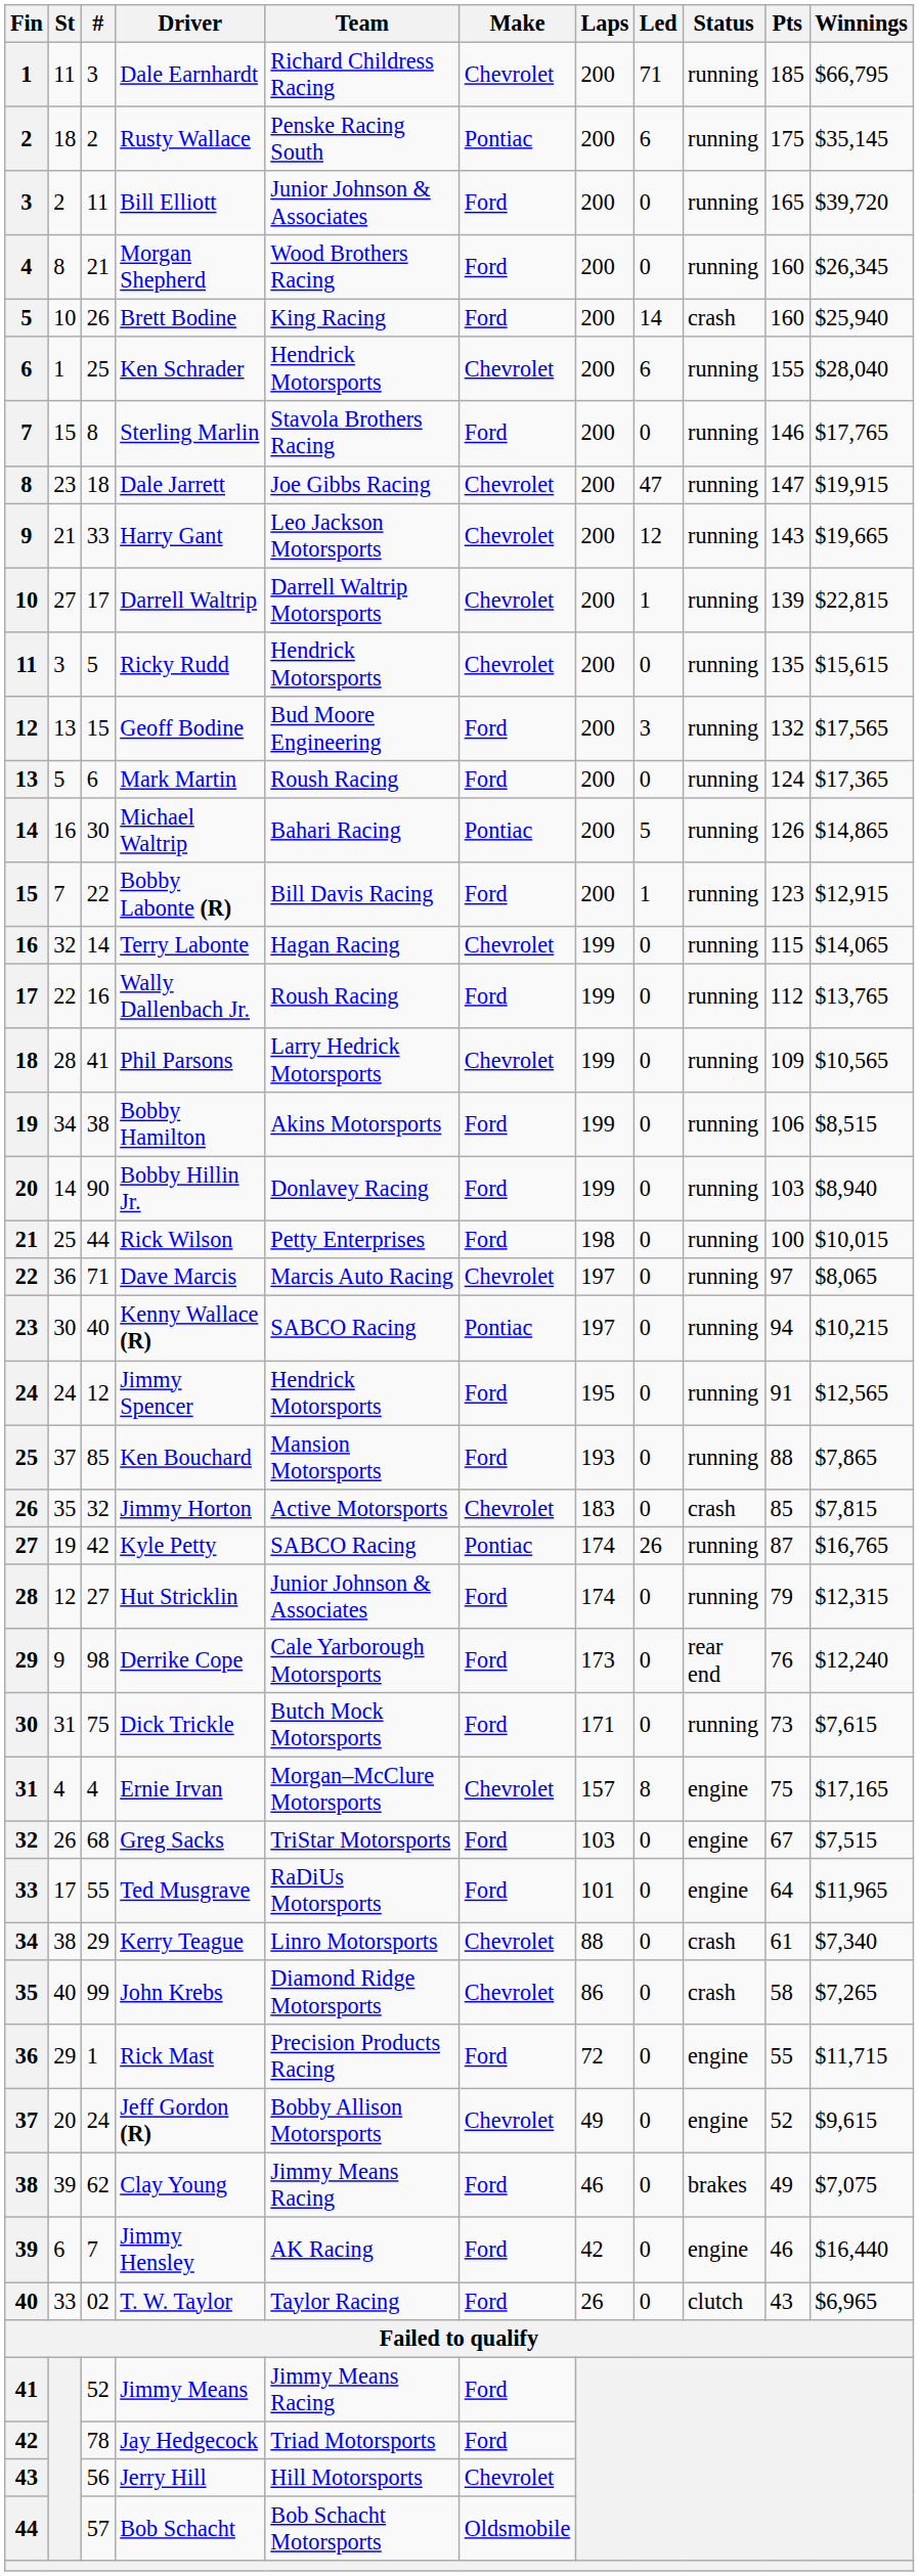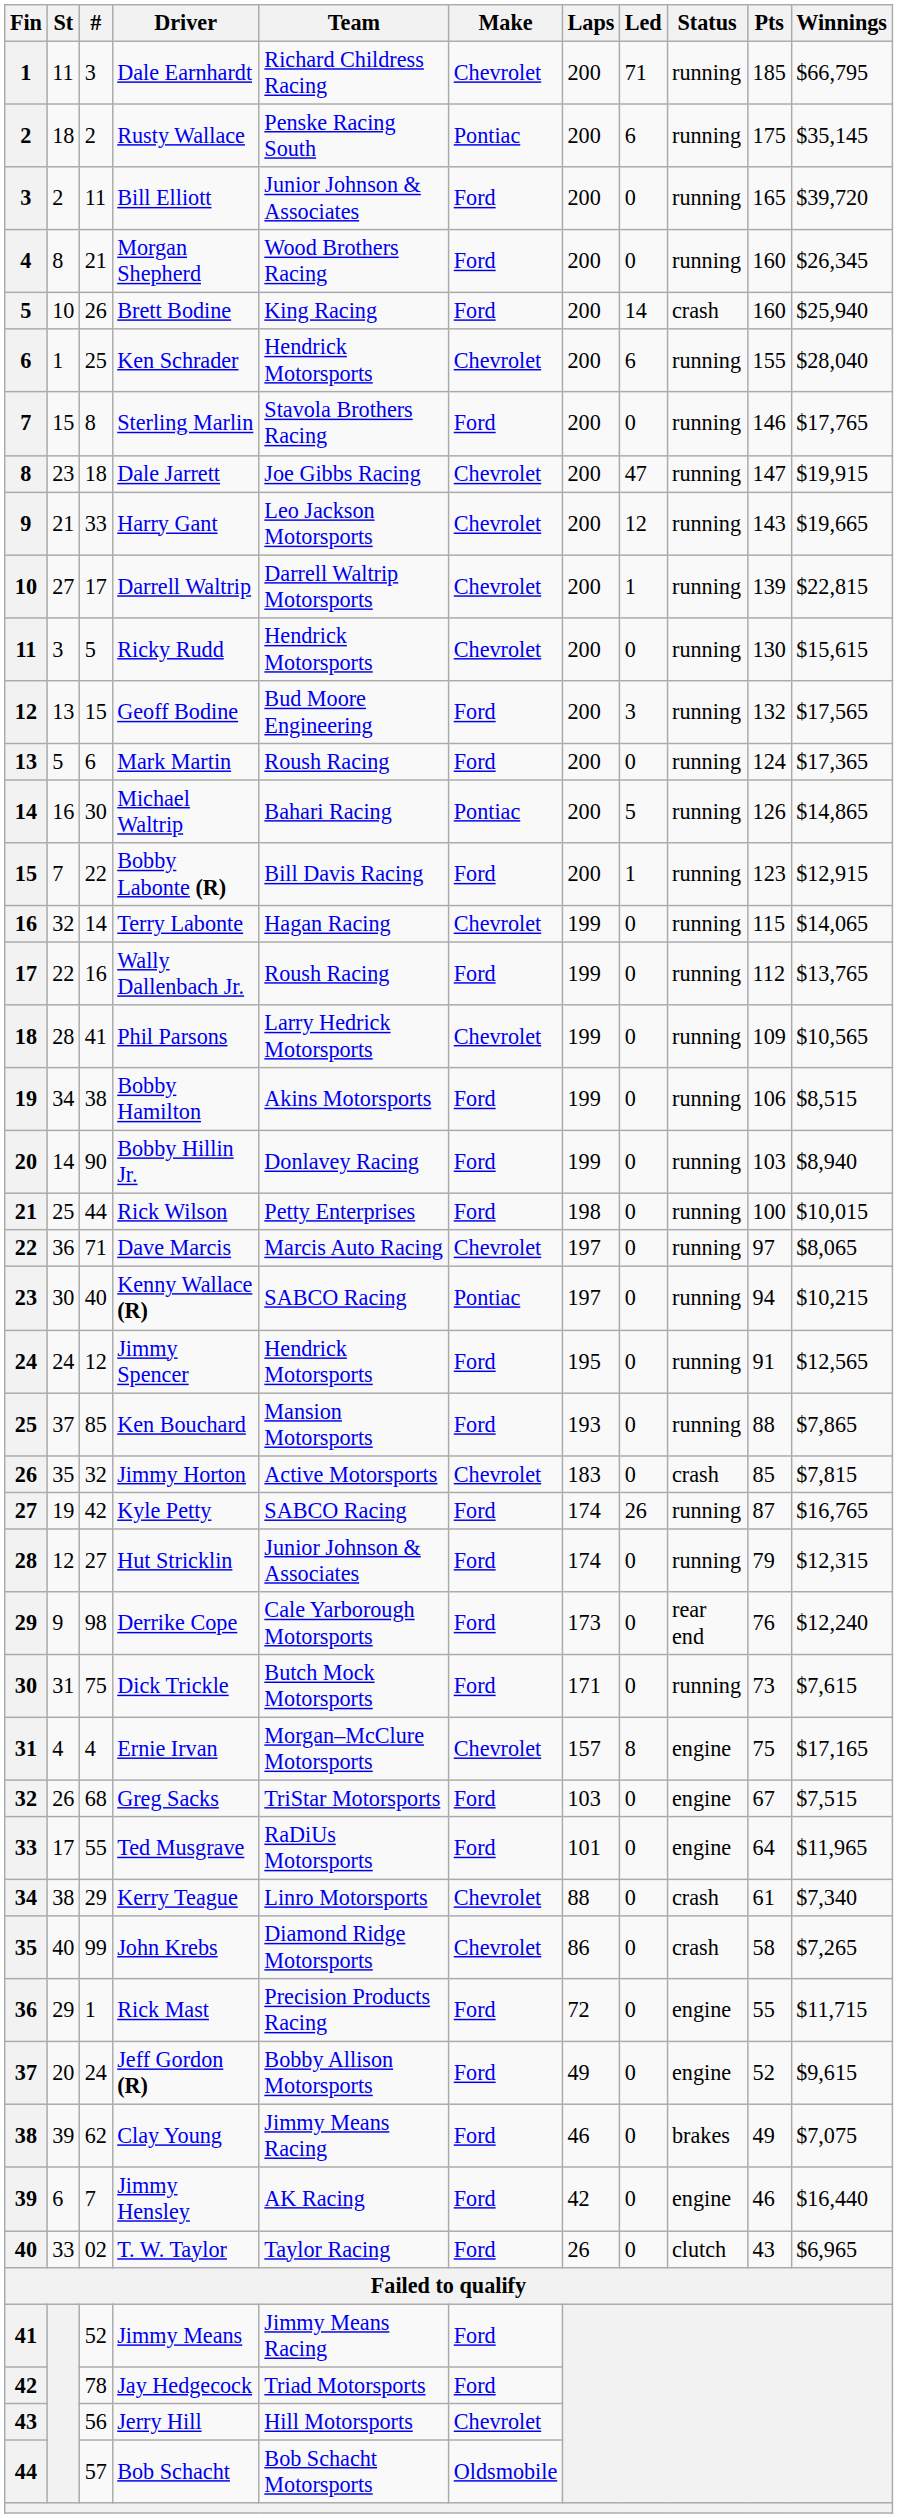 <table class="wikitable" style="font-size:95%">
 <tr>
 <th>Fin</th>
 <th>St</th>
 <th>#</th>
 <th>Driver</th>
 <th>Team</th>
 <th>Make</th>
 <th>Laps</th>
 <th>Led</th>
 <th>Status</th>
 <th>Pts</th>
 <th>Winnings</th>
 </tr>
 <tr>
 <th>1</th>
 <td>11</td>
 <td>3</td>
 <td><a href='#'>Dale Earnhardt</a></td>
 <td><a href='#'>Richard Childress Racing</a></td>
 <td><a href='#'>Chevrolet</a></td>
 <td>200</td>
 <td>71</td>
 <td>running</td>
 <td>185</td>
 <td>$66,795</td>
 </tr>
 <tr>
 <th>2</th>
 <td>18</td>
 <td>2</td>
 <td><a href='#'>Rusty Wallace</a></td>
 <td><a href='#'>Penske Racing South</a></td>
 <td><a href='#'>Pontiac</a></td>
 <td>200</td>
 <td>6</td>
 <td>running</td>
 <td>175</td>
 <td>$35,145</td>
 </tr>
 <tr>
 <th>3</th>
 <td>2</td>
 <td>11</td>
 <td><a href='#'>Bill Elliott</a></td>
 <td><a href='#'>Junior Johnson & Associates</a></td>
 <td><a href='#'>Ford</a></td>
 <td>200</td>
 <td>0</td>
 <td>running</td>
 <td>165</td>
 <td>$39,720</td>
 </tr>
 <tr>
 <th>4</th>
 <td>8</td>
 <td>21</td>
 <td><a href='#'>Morgan Shepherd</a></td>
 <td><a href='#'>Wood Brothers Racing</a></td>
 <td><a href='#'>Ford</a></td>
 <td>200</td>
 <td>0</td>
 <td>running</td>
 <td>160</td>
 <td>$26,345</td>
 </tr>
 <tr>
 <th>5</th>
 <td>10</td>
 <td>26</td>
 <td><a href='#'>Brett Bodine</a></td>
 <td><a href='#'>King Racing</a></td>
 <td><a href='#'>Ford</a></td>
 <td>200</td>
 <td>14</td>
 <td>crash</td>
 <td>160</td>
 <td>$25,940</td>
 </tr>
 <tr>
 <th>6</th>
 <td>1</td>
 <td>25</td>
 <td><a href='#'>Ken Schrader</a></td>
 <td><a href='#'>Hendrick Motorsports</a></td>
 <td><a href='#'>Chevrolet</a></td>
 <td>200</td>
 <td>6</td>
 <td>running</td>
 <td>155</td>
 <td>$28,040</td>
 </tr>
 <tr>
 <th>7</th>
 <td>15</td>
 <td>8</td>
 <td><a href='#'>Sterling Marlin</a></td>
 <td><a href='#'>Stavola Brothers Racing</a></td>
 <td><a href='#'>Ford</a></td>
 <td>200</td>
 <td>0</td>
 <td>running</td>
 <td>146</td>
 <td>$17,765</td>
 </tr>
 <tr>
 <th>8</th>
 <td>23</td>
 <td>18</td>
 <td><a href='#'>Dale Jarrett</a></td>
 <td><a href='#'>Joe Gibbs Racing</a></td>
 <td><a href='#'>Chevrolet</a></td>
 <td>200</td>
 <td>47</td>
 <td>running</td>
 <td>147</td>
 <td>$19,915</td>
 </tr>
 <tr>
 <th>9</th>
 <td>21</td>
 <td>33</td>
 <td><a href='#'>Harry Gant</a></td>
 <td><a href='#'>Leo Jackson Motorsports</a></td>
 <td><a href='#'>Chevrolet</a></td>
 <td>200</td>
 <td>12</td>
 <td>running</td>
 <td>143</td>
 <td>$19,665</td>
 </tr>
 <tr>
 <th>10</th>
 <td>27</td>
 <td>17</td>
 <td><a href='#'>Darrell Waltrip</a></td>
 <td><a href='#'>Darrell Waltrip Motorsports</a></td>
 <td><a href='#'>Chevrolet</a></td>
 <td>200</td>
 <td>1</td>
 <td>running</td>
 <td>139</td>
 <td>$22,815</td>
 </tr>
 <tr>
 <th>11</th>
 <td>3</td>
 <td>5</td>
 <td><a href='#'>Ricky Rudd</a></td>
 <td><a href='#'>Hendrick Motorsports</a></td>
 <td><a href='#'>Chevrolet</a></td>
 <td>200</td>
 <td>0</td>
 <td>running</td>
-<td>135</td>
+<td>130</td>
 <td>$15,615</td>
 </tr>
 <tr>
 <th>12</th>
 <td>13</td>
 <td>15</td>
 <td><a href='#'>Geoff Bodine</a></td>
 <td><a href='#'>Bud Moore Engineering</a></td>
 <td><a href='#'>Ford</a></td>
 <td>200</td>
 <td>3</td>
 <td>running</td>
 <td>132</td>
 <td>$17,565</td>
 </tr>
 <tr>
 <th>13</th>
 <td>5</td>
 <td>6</td>
 <td><a href='#'>Mark Martin</a></td>
 <td><a href='#'>Roush Racing</a></td>
 <td><a href='#'>Ford</a></td>
 <td>200</td>
 <td>0</td>
 <td>running</td>
 <td>124</td>
 <td>$17,365</td>
 </tr>
 <tr>
 <th>14</th>
 <td>16</td>
 <td>30</td>
 <td><a href='#'>Michael Waltrip</a></td>
 <td><a href='#'>Bahari Racing</a></td>
 <td><a href='#'>Pontiac</a></td>
 <td>200</td>
 <td>5</td>
 <td>running</td>
 <td>126</td>
 <td>$14,865</td>
 </tr>
 <tr>
 <th>15</th>
 <td>7</td>
 <td>22</td>
 <td><a href='#'>Bobby Labonte</a> <strong>(R)</strong></td>
 <td><a href='#'>Bill Davis Racing</a></td>
 <td><a href='#'>Ford</a></td>
 <td>200</td>
 <td>1</td>
 <td>running</td>
 <td>123</td>
 <td>$12,915</td>
 </tr>
 <tr>
 <th>16</th>
 <td>32</td>
 <td>14</td>
 <td><a href='#'>Terry Labonte</a></td>
 <td><a href='#'>Hagan Racing</a></td>
 <td><a href='#'>Chevrolet</a></td>
 <td>199</td>
 <td>0</td>
 <td>running</td>
 <td>115</td>
 <td>$14,065</td>
 </tr>
 <tr>
 <th>17</th>
 <td>22</td>
 <td>16</td>
 <td><a href='#'>Wally Dallenbach Jr.</a></td>
 <td><a href='#'>Roush Racing</a></td>
 <td><a href='#'>Ford</a></td>
 <td>199</td>
 <td>0</td>
 <td>running</td>
 <td>112</td>
 <td>$13,765</td>
 </tr>
 <tr>
 <th>18</th>
 <td>28</td>
 <td>41</td>
 <td><a href='#'>Phil Parsons</a></td>
 <td><a href='#'>Larry Hedrick Motorsports</a></td>
 <td><a href='#'>Chevrolet</a></td>
 <td>199</td>
 <td>0</td>
 <td>running</td>
 <td>109</td>
 <td>$10,565</td>
 </tr>
 <tr>
 <th>19</th>
 <td>34</td>
 <td>38</td>
 <td><a href='#'>Bobby Hamilton</a></td>
 <td><a href='#'>Akins Motorsports</a></td>
 <td><a href='#'>Ford</a></td>
 <td>199</td>
 <td>0</td>
 <td>running</td>
 <td>106</td>
 <td>$8,515</td>
 </tr>
 <tr>
 <th>20</th>
 <td>14</td>
 <td>90</td>
 <td><a href='#'>Bobby Hillin Jr.</a></td>
 <td><a href='#'>Donlavey Racing</a></td>
 <td><a href='#'>Ford</a></td>
 <td>199</td>
 <td>0</td>
 <td>running</td>
 <td>103</td>
 <td>$8,940</td>
 </tr>
 <tr>
 <th>21</th>
 <td>25</td>
 <td>44</td>
 <td><a href='#'>Rick Wilson</a></td>
 <td><a href='#'>Petty Enterprises</a></td>
 <td><a href='#'>Ford</a></td>
 <td>198</td>
 <td>0</td>
 <td>running</td>
 <td>100</td>
 <td>$10,015</td>
 </tr>
 <tr>
 <th>22</th>
 <td>36</td>
 <td>71</td>
 <td><a href='#'>Dave Marcis</a></td>
 <td><a href='#'>Marcis Auto Racing</a></td>
 <td><a href='#'>Chevrolet</a></td>
 <td>197</td>
 <td>0</td>
 <td>running</td>
 <td>97</td>
 <td>$8,065</td>
 </tr>
 <tr>
 <th>23</th>
 <td>30</td>
 <td>40</td>
 <td><a href='#'>Kenny Wallace</a> <strong>(R)</strong></td>
 <td><a href='#'>SABCO Racing</a></td>
 <td><a href='#'>Pontiac</a></td>
 <td>197</td>
 <td>0</td>
 <td>running</td>
 <td>94</td>
 <td>$10,215</td>
 </tr>
 <tr>
 <th>24</th>
 <td>24</td>
 <td>12</td>
 <td><a href='#'>Jimmy Spencer</a></td>
 <td><a href='#'>Hendrick Motorsports</a></td>
 <td><a href='#'>Ford</a></td>
 <td>195</td>
 <td>0</td>
 <td>running</td>
 <td>91</td>
 <td>$12,565</td>
 </tr>
 <tr>
 <th>25</th>
 <td>37</td>
 <td>85</td>
 <td><a href='#'>Ken Bouchard</a></td>
 <td><a href='#'>Mansion Motorsports</a></td>
 <td><a href='#'>Ford</a></td>
 <td>193</td>
 <td>0</td>
 <td>running</td>
 <td>88</td>
 <td>$7,865</td>
 </tr>
 <tr>
 <th>26</th>
 <td>35</td>
 <td>32</td>
 <td><a href='#'>Jimmy Horton</a></td>
 <td><a href='#'>Active Motorsports</a></td>
 <td><a href='#'>Chevrolet</a></td>
 <td>183</td>
 <td>0</td>
 <td>crash</td>
 <td>85</td>
 <td>$7,815</td>
 </tr>
 <tr>
 <th>27</th>
 <td>19</td>
 <td>42</td>
 <td><a href='#'>Kyle Petty</a></td>
 <td><a href='#'>SABCO Racing</a></td>
-<td><a href='#'>Pontiac</a></td>
+<td><a href='#'>Ford</a></td>
 <td>174</td>
 <td>26</td>
 <td>running</td>
 <td>87</td>
 <td>$16,765</td>
 </tr>
 <tr>
 <th>28</th>
 <td>12</td>
 <td>27</td>
 <td><a href='#'>Hut Stricklin</a></td>
 <td><a href='#'>Junior Johnson & Associates</a></td>
 <td><a href='#'>Ford</a></td>
 <td>174</td>
 <td>0</td>
 <td>running</td>
 <td>79</td>
 <td>$12,315</td>
 </tr>
 <tr>
 <th>29</th>
 <td>9</td>
 <td>98</td>
 <td><a href='#'>Derrike Cope</a></td>
 <td><a href='#'>Cale Yarborough Motorsports</a></td>
 <td><a href='#'>Ford</a></td>
 <td>173</td>
 <td>0</td>
 <td>rear end</td>
 <td>76</td>
 <td>$12,240</td>
 </tr>
 <tr>
 <th>30</th>
 <td>31</td>
 <td>75</td>
 <td><a href='#'>Dick Trickle</a></td>
 <td><a href='#'>Butch Mock Motorsports</a></td>
 <td><a href='#'>Ford</a></td>
 <td>171</td>
 <td>0</td>
 <td>running</td>
 <td>73</td>
 <td>$7,615</td>
 </tr>
 <tr>
 <th>31</th>
 <td>4</td>
 <td>4</td>
 <td><a href='#'>Ernie Irvan</a></td>
 <td><a href='#'>Morgan–McClure Motorsports</a></td>
 <td><a href='#'>Chevrolet</a></td>
 <td>157</td>
 <td>8</td>
 <td>engine</td>
 <td>75</td>
 <td>$17,165</td>
 </tr>
 <tr>
 <th>32</th>
 <td>26</td>
 <td>68</td>
 <td><a href='#'>Greg Sacks</a></td>
 <td><a href='#'>TriStar Motorsports</a></td>
 <td><a href='#'>Ford</a></td>
 <td>103</td>
 <td>0</td>
 <td>engine</td>
 <td>67</td>
 <td>$7,515</td>
 </tr>
 <tr>
 <th>33</th>
 <td>17</td>
 <td>55</td>
 <td><a href='#'>Ted Musgrave</a></td>
 <td><a href='#'>RaDiUs Motorsports</a></td>
 <td><a href='#'>Ford</a></td>
 <td>101</td>
 <td>0</td>
 <td>engine</td>
 <td>64</td>
 <td>$11,965</td>
 </tr>
 <tr>
 <th>34</th>
 <td>38</td>
 <td>29</td>
 <td><a href='#'>Kerry Teague</a></td>
 <td><a href='#'>Linro Motorsports</a></td>
 <td><a href='#'>Chevrolet</a></td>
 <td>88</td>
 <td>0</td>
 <td>crash</td>
 <td>61</td>
 <td>$7,340</td>
 </tr>
 <tr>
 <th>35</th>
 <td>40</td>
 <td>99</td>
 <td><a href='#'>John Krebs</a></td>
 <td><a href='#'>Diamond Ridge Motorsports</a></td>
 <td><a href='#'>Chevrolet</a></td>
 <td>86</td>
 <td>0</td>
 <td>crash</td>
 <td>58</td>
 <td>$7,265</td>
 </tr>
 <tr>
 <th>36</th>
 <td>29</td>
 <td>1</td>
 <td><a href='#'>Rick Mast</a></td>
 <td><a href='#'>Precision Products Racing</a></td>
 <td><a href='#'>Ford</a></td>
 <td>72</td>
 <td>0</td>
 <td>engine</td>
 <td>55</td>
 <td>$11,715</td>
 </tr>
 <tr>
 <th>37</th>
 <td>20</td>
 <td>24</td>
 <td><a href='#'>Jeff Gordon</a> <strong>(R)</strong></td>
 <td><a href='#'>Bobby Allison Motorsports</a></td>
-<td><a href='#'>Chevrolet</a></td>
+<td><a href='#'>Ford</a></td>
 <td>49</td>
 <td>0</td>
 <td>engine</td>
 <td>52</td>
 <td>$9,615</td>
 </tr>
 <tr>
 <th>38</th>
 <td>39</td>
 <td>62</td>
 <td><a href='#'>Clay Young</a></td>
 <td><a href='#'>Jimmy Means Racing</a></td>
 <td><a href='#'>Ford</a></td>
 <td>46</td>
 <td>0</td>
 <td>brakes</td>
 <td>49</td>
 <td>$7,075</td>
 </tr>
 <tr>
 <th>39</th>
 <td>6</td>
 <td>7</td>
 <td><a href='#'>Jimmy Hensley</a></td>
 <td><a href='#'>AK Racing</a></td>
 <td><a href='#'>Ford</a></td>
 <td>42</td>
 <td>0</td>
 <td>engine</td>
 <td>46</td>
 <td>$16,440</td>
 </tr>
 <tr>
 <th>40</th>
 <td>33</td>
 <td>02</td>
 <td><a href='#'>T. W. Taylor</a></td>
 <td><a href='#'>Taylor Racing</a></td>
 <td><a href='#'>Ford</a></td>
 <td>26</td>
 <td>0</td>
 <td>clutch</td>
 <td>43</td>
 <td>$6,965</td>
 </tr>
 <tr>
 <th colspan="11">Failed to qualify</th>
 </tr>
 <tr>
 <th>41</th>
 <th rowspan="4"></th>
 <td>52</td>
 <td><a href='#'>Jimmy Means</a></td>
 <td><a href='#'>Jimmy Means Racing</a></td>
 <td><a href='#'>Ford</a></td>
 <th colspan="5" rowspan="4"></th>
 </tr>
 <tr>
 <th>42</th>
 <td>78</td>
 <td><a href='#'>Jay Hedgecock</a></td>
 <td><a href='#'>Triad Motorsports</a></td>
 <td><a href='#'>Ford</a></td>
 </tr>
 <tr>
 <th>43</th>
 <td>56</td>
 <td><a href='#'>Jerry Hill</a></td>
 <td><a href='#'>Hill Motorsports</a></td>
 <td><a href='#'>Chevrolet</a></td>
 </tr>
 <tr>
 <th>44</th>
 <td>57</td>
 <td><a href='#'>Bob Schacht</a></td>
 <td><a href='#'>Bob Schacht Motorsports</a></td>
 <td><a href='#'>Oldsmobile</a></td>
 </tr>
 <tr>
 <th colspan="11"></th>
 </tr>
 </table>
